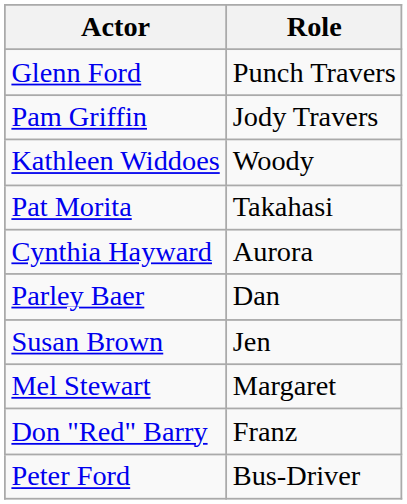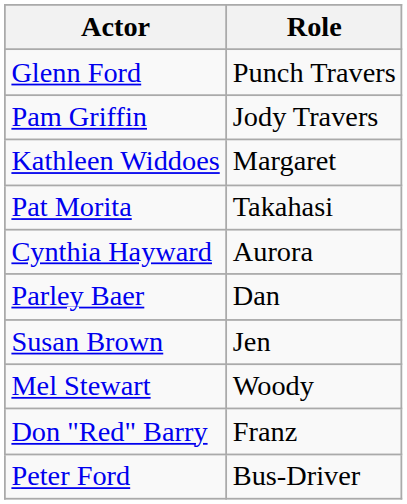 <table class="wikitable">
 <tr>
 <th>Actor</th>
 <th>Role</th>
 </tr>
 <tr>
 <td><a href='#'>Glenn Ford</a></td>
 <td>Punch Travers</td>
 </tr>
 <tr>
 <td><a href='#'>Pam Griffin</a></td>
 <td>Jody Travers</td>
 </tr>
 <tr>
 <td><a href='#'>Kathleen Widdoes</a></td>
-<td>Woody</td>
+<td>Margaret</td>
 </tr>
 <tr>
 <td><a href='#'>Pat Morita</a></td>
 <td>Takahasi</td>
 </tr>
 <tr>
 <td><a href='#'>Cynthia Hayward</a></td>
 <td>Aurora</td>
 </tr>
 <tr>
 <td><a href='#'>Parley Baer</a></td>
 <td>Dan</td>
 </tr>
 <tr>
 <td><a href='#'>Susan Brown</a></td>
 <td>Jen</td>
 </tr>
 <tr>
 <td><a href='#'>Mel Stewart</a></td>
-<td>Margaret</td>
+<td>Woody</td>
 </tr>
 <tr>
 <td><a href='#'>Don "Red" Barry</a></td>
 <td>Franz</td>
 </tr>
 <tr>
 <td><a href='#'>Peter Ford</a></td>
 <td>Bus-Driver</td>
 </tr>
 </table>
